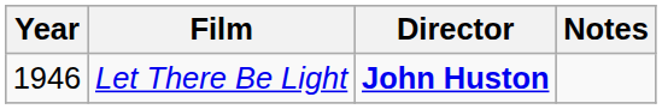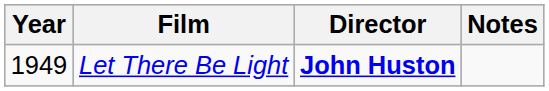 <table class="wikitable">
 <tr>
 <th>Year</th>
 <th>Film</th>
 <th>Director</th>
 <th>Notes</th>
 </tr>
 <tr>
-<td>1946</td>
+<td>1949</td>
 <td><em><a href='#'>Let There Be Light</a></em></td>
 <td><strong><a href='#'>John Huston</a></strong></td>
 <td><small></small></td>
 </tr>
 </table>
